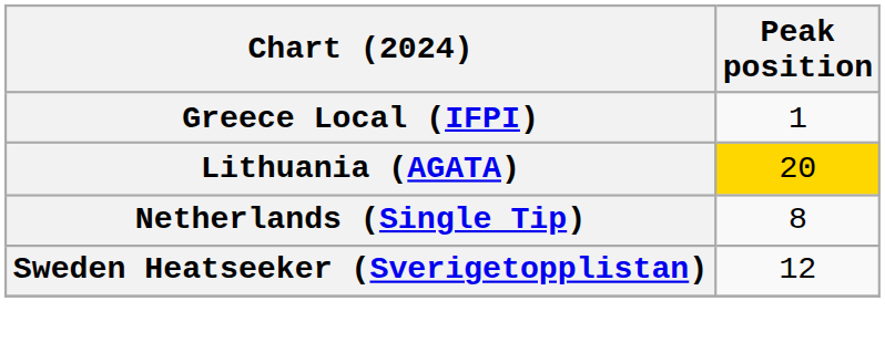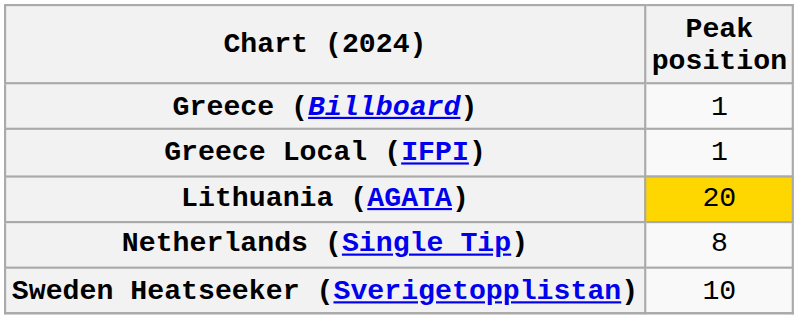 <table class="wikitable sortable plainrowheaders" style="text-align:center">
 <tr>
 <th scope="col">Chart (2024)</th>
 <th scope="col">Peak<br>position</th>
+</tr>
+<tr>
+<th scope="row">Greece (<em><a href='#'>Billboard</a></em>)</th>
+<td>1</td>
 </tr>
 <tr>
 <th scope="row">Greece Local (<a href='#'>IFPI</a>)</th>
 <td>1</td>
 </tr>
 <tr>
 <th scope="row">Lithuania (<a href='#'>AGATA</a>)</th>
 <td style="background: gold;">20</td>
 </tr>
 <tr>
 <th scope="row">Netherlands (<a href='#'>Single Tip</a>)</th>
 <td>8</td>
 </tr>
 <tr>
 <th scope="row">Sweden Heatseeker (<a href='#'>Sverigetopplistan</a>)</th>
-<td>12</td>
+<td>10</td>
 </tr>
 <tr>
 </tr>
 </table>
